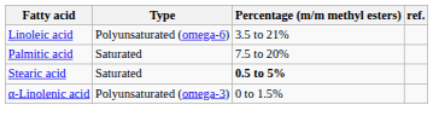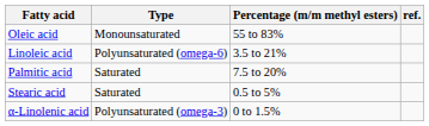 <table class="wikitable">
 <tr>
 <th>Fatty acid</th>
 <th>Type</th>
 <th>Percentage (m/m methyl esters)</th>
 <th>ref.</th>
+</tr>
+<tr>
+<td><a href='#'>Oleic acid</a></td>
+<td>Monounsaturated</td>
+<td>55 to 83%</td>
+<td></td>
 </tr>
 <tr>
 <td><a href='#'>Linoleic acid</a></td>
 <td>Polyunsaturated (<a href='#'>omega-6</a>)</td>
 <td>3.5 to 21%</td>
 <td></td>
 </tr>
 <tr>
 <td><a href='#'>Palmitic acid</a></td>
 <td>Saturated</td>
 <td>7.5 to 20%</td>
 <td></td>
 </tr>
 <tr>
 <td><a href='#'>Stearic acid</a></td>
 <td>Saturated</td>
-<td><strong>0.5 to 5%</strong></td>
+<td>0.5 to 5%</td>
 <td></td>
 </tr>
 <tr>
 <td><a href='#'>α-Linolenic acid</a></td>
 <td>Polyunsaturated (<a href='#'>omega-3</a>)</td>
 <td>0 to 1.5%</td>
 <td></td>
 </tr>
 </table>
